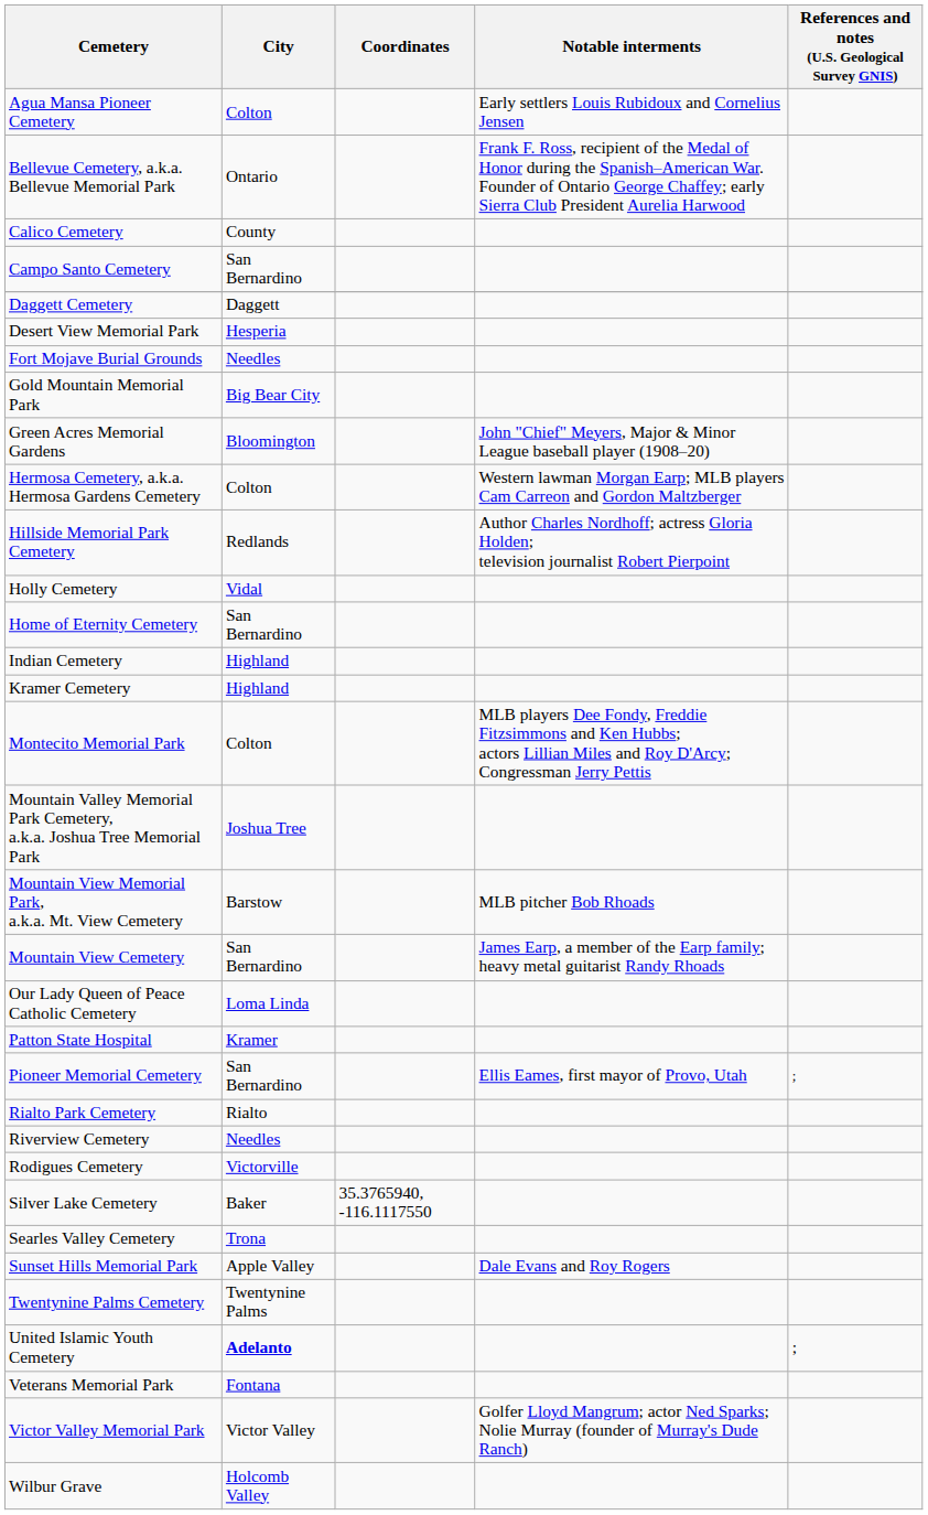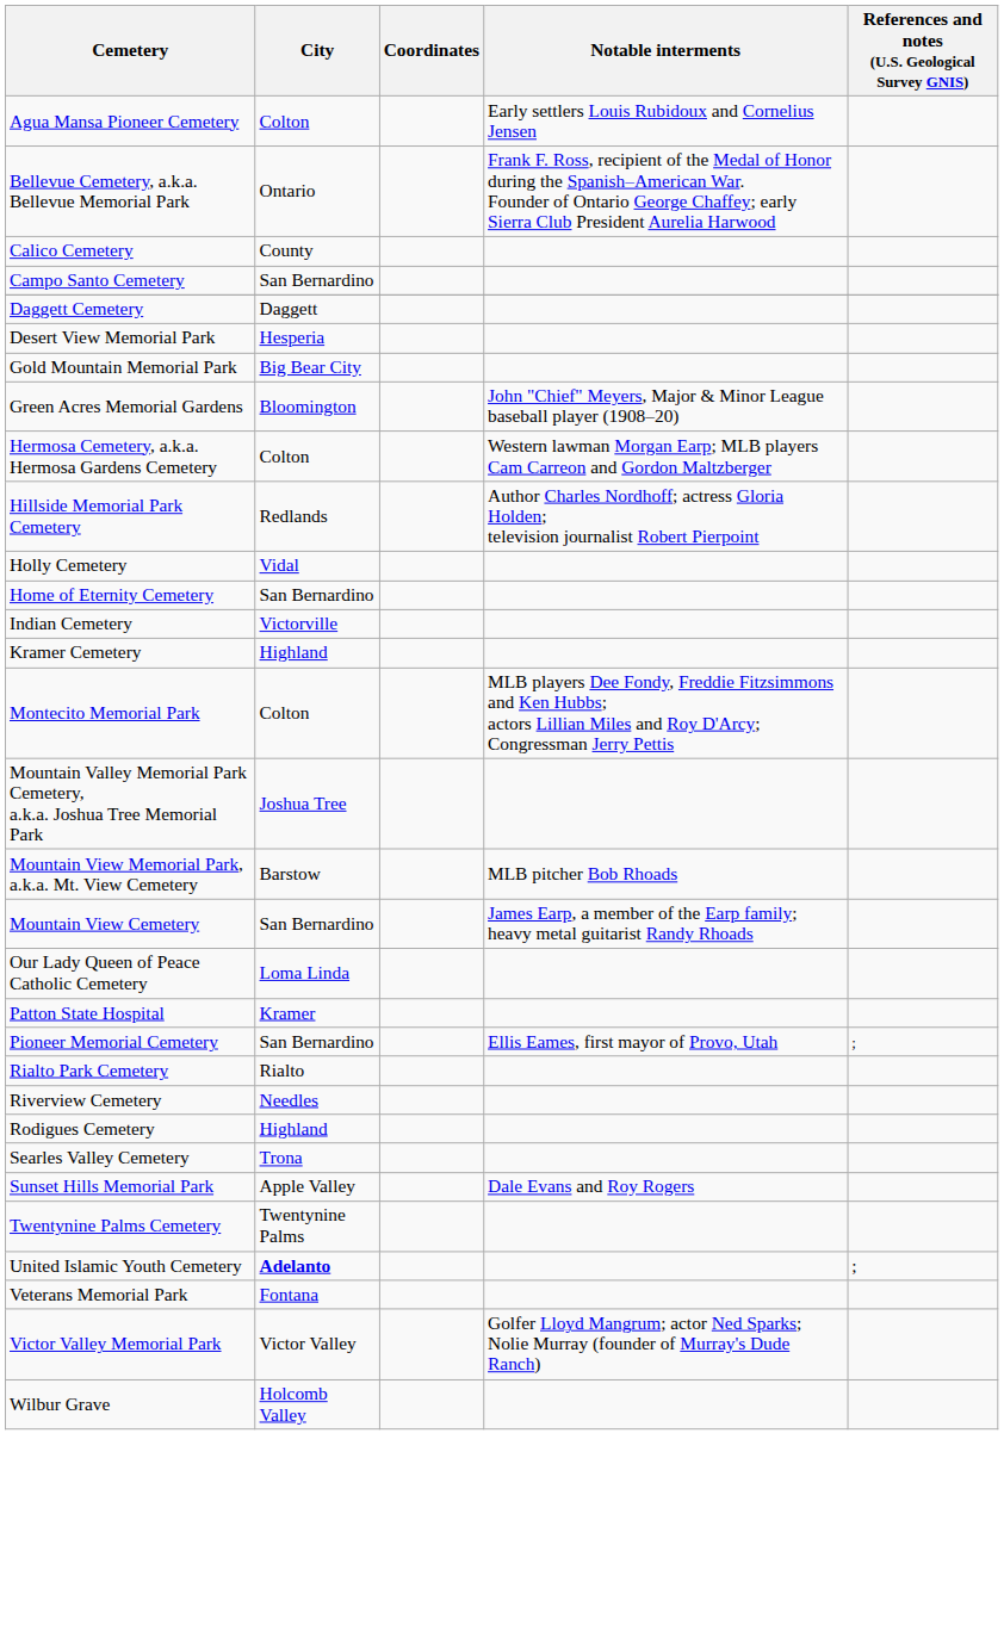 <table class="wikitable sortable">
 <tr>
 <th>Cemetery</th>
 <th>City</th>
 <th>Coordinates</th>
 <th>Notable interments</th>
 <th>References and notes<br><small>(U.S. Geological Survey <a href='#'>GNIS</a>)</small></th>
 </tr>
 <tr>
 <td><a href='#'>Agua Mansa Pioneer Cemetery</a></td>
 <td><a href='#'>Colton</a></td>
 <td><small></small></td>
 <td>Early settlers <a href='#'>Louis Rubidoux</a> and <a href='#'>Cornelius Jensen</a></td>
 <td><small></small></td>
 </tr>
 <tr>
 <td><a href='#'>Bellevue Cemetery</a>, a.k.a. Bellevue Memorial Park</td>
 <td>Ontario</td>
 <td><small></small></td>
 <td><a href='#'>Frank F. Ross</a>, recipient of the <a href='#'>Medal of Honor</a> during the <a href='#'>Spanish–American War</a>.<br>Founder of Ontario <a href='#'>George Chaffey</a>; early <a href='#'>Sierra Club</a> President <a href='#'>Aurelia Harwood</a></td>
 <td><small><br></small></td>
 </tr>
 <tr>
 <td><a href='#'>Calico Cemetery</a></td>
 <td San Bernardino County>County</td>
 <td><small></small></td>
 <td></td>
 <td></td>
 </tr>
 <tr>
 <td><a href='#'>Campo Santo Cemetery</a></td>
 <td>San Bernardino</td>
 <td><small></small></td>
 <td></td>
 <td><small></small></td>
 </tr>
 <tr | >
 </tr>
 <tr>
 <td><a href='#'>Daggett Cemetery</a></td>
 <td>Daggett</td>
 <td><small></small></td>
 <td></td>
 <td><small></small></td>
 </tr>
 <tr>
 <td>Desert View Memorial Park</td>
 <td><a href='#'>Hesperia</a></td>
 <td><small></small></td>
 <td></td>
 <td><small></small></td>
 </tr>
 <tr>
-<td><a href='#'>Fort Mojave Burial Grounds</a></td>
-<td><a href='#'>Needles</a></td>
-<td><small></small></td>
-<td></td>
-<td><small></small></td>
-</tr>
-<tr>
 <td>Gold Mountain Memorial Park</td>
 <td><a href='#'>Big Bear City</a></td>
 <td><small></small></td>
 <td></td>
 <td></td>
 </tr>
 <tr>
 <td>Green Acres Memorial Gardens</td>
 <td><a href='#'>Bloomington</a></td>
 <td><small></small></td>
 <td><a href='#'>John "Chief" Meyers</a>, Major & Minor League baseball player (1908–20)</td>
 <td><small></small></td>
 </tr>
 <tr>
 <td><a href='#'>Hermosa Cemetery</a>, a.k.a. Hermosa Gardens Cemetery</td>
 <td>Colton</td>
 <td><small></small></td>
 <td>Western lawman <a href='#'>Morgan Earp</a>; MLB players <a href='#'>Cam Carreon</a> and <a href='#'>Gordon Maltzberger</a></td>
 <td><small></small></td>
 </tr>
 <tr>
 <td><a href='#'>Hillside Memorial Park Cemetery</a></td>
 <td>Redlands</td>
 <td><small></small></td>
 <td>Author <a href='#'>Charles Nordhoff</a>; actress <a href='#'>Gloria Holden</a>; <br>television journalist <a href='#'>Robert Pierpoint</a></td>
 <td><small><br></small></td>
 </tr>
 <tr>
 <td>Holly Cemetery</td>
 <td><a href='#'>Vidal</a></td>
 <td><small></small></td>
 <td></td>
 <td><small></small></td>
 </tr>
 <tr>
 <td><a href='#'>Home of Eternity Cemetery</a></td>
 <td>San Bernardino</td>
 <td><small></small></td>
 <td></td>
 <td><small></small></td>
 </tr>
 <tr>
 <td>Indian Cemetery</td>
-<td><a href='#'>Highland</a></td>
+<td><a href='#'>Victorville</a></td>
 <td><small></small></td>
 <td></td>
 <td><small></small></td>
 </tr>
 <tr>
 <td>Kramer Cemetery</td>
 <td><a href='#'>Highland</a></td>
 <td><small></small></td>
 <td></td>
 <td><small></small></td>
 </tr>
 <tr>
 <td><a href='#'>Montecito Memorial Park</a></td>
 <td>Colton</td>
 <td><small></small></td>
 <td>MLB players <a href='#'>Dee Fondy</a>, <a href='#'>Freddie Fitzsimmons</a> and <a href='#'>Ken Hubbs</a>; <br>actors <a href='#'>Lillian Miles</a> and <a href='#'>Roy D'Arcy</a>; Congressman <a href='#'>Jerry Pettis</a></td>
 <td><small></small></td>
 </tr>
 <tr>
 <td>Mountain Valley Memorial Park Cemetery,<br>a.k.a. Joshua Tree Memorial Park</td>
 <td><a href='#'>Joshua Tree</a></td>
 <td><small></small></td>
 <td></td>
 <td><small></small></td>
 </tr>
 <tr>
 <td><a href='#'>Mountain View Memorial Park</a>,<br>a.k.a. Mt. View Cemetery</td>
 <td>Barstow</td>
 <td><small></small></td>
 <td>MLB pitcher <a href='#'>Bob Rhoads</a></td>
 <td><small></small></td>
 </tr>
 <tr>
 <td><a href='#'>Mountain View Cemetery</a></td>
 <td>San Bernardino</td>
 <td><small></small></td>
 <td><a href='#'>James Earp</a>, a member of the <a href='#'>Earp family</a>; heavy metal guitarist <a href='#'>Randy Rhoads</a></td>
 <td><small></small></td>
 </tr>
 <tr>
 <td>Our Lady Queen of Peace Catholic Cemetery</td>
 <td><a href='#'>Loma Linda</a></td>
 <td><small></small></td>
 <td></td>
 <td></td>
 </tr>
 <tr>
 <td><a href='#'>Patton State Hospital</a></td>
 <td><a href='#'>Kramer</a></td>
 <td><small></small></td>
 <td></td>
 <td></td>
 </tr>
 <tr>
 <td><a href='#'>Pioneer Memorial Cemetery</a></td>
 <td>San Bernardino</td>
 <td><small></small></td>
 <td><a href='#'>Ellis Eames</a>, first mayor of <a href='#'>Provo, Utah</a></td>
 <td><small>;</small></td>
 </tr>
 <tr>
 <td><a href='#'>Rialto Park Cemetery</a></td>
 <td>Rialto</td>
 <td><small></small></td>
 <td></td>
 <td></td>
 </tr>
 <tr>
 <td>Riverview Cemetery</td>
 <td><a href='#'>Needles</a></td>
 <td><small></small></td>
 <td></td>
 <td><small></small></td>
 </tr>
 <tr>
 <td>Rodigues Cemetery</td>
-<td><a href='#'>Victorville</a></td>
+<td><a href='#'>Highland</a></td>
 <td><small></small></td>
 <td></td>
 <td><small></small></td>
-</tr>
-<tr>
-<td>Silver Lake Cemetery</td>
-<td>Baker</td>
-<td>35.3765940, -116.1117550</td>
-<td></td>
-<td></td>
 </tr>
 <tr>
 <td>Searles Valley Cemetery</td>
 <td><a href='#'>Trona</a></td>
 <td><small></small></td>
 <td></td>
 <td></td>
 </tr>
 <tr>
 <td><a href='#'>Sunset Hills Memorial Park</a></td>
 <td>Apple Valley</td>
 <td><small></small></td>
 <td><a href='#'>Dale Evans</a> and <a href='#'>Roy Rogers</a></td>
 <td></td>
 </tr>
 <tr>
 <td><a href='#'>Twentynine Palms Cemetery</a></td>
 <td>Twentynine Palms</td>
 <td><small></small></td>
 <td></td>
 <td><small></small></td>
 </tr>
 <tr>
 <td>United Islamic Youth Cemetery</td>
 <td><strong><a href='#'>Adelanto</a></strong></td>
 <td><small></small></td>
 <td></td>
 <td><small></small>;</td>
 </tr>
 <tr>
 <td>Veterans Memorial Park</td>
 <td><a href='#'>Fontana</a></td>
 <td><small></small></td>
 <td></td>
 <td><small></small></td>
 </tr>
 <tr>
 <td><a href='#'>Victor Valley Memorial Park</a></td>
 <td>Victor Valley</td>
 <td><small></small></td>
 <td>Golfer <a href='#'>Lloyd Mangrum</a>; actor <a href='#'>Ned Sparks</a>;<br>Nolie Murray (founder of <a href='#'>Murray's Dude Ranch</a>)</td>
 <td><small></small></td>
 </tr>
 <tr>
 <td>Wilbur Grave</td>
 <td><a href='#'>Holcomb Valley</a></td>
 <td><small></small></td>
 <td></td>
 <td><small></small></td>
 </tr>
 </table>
